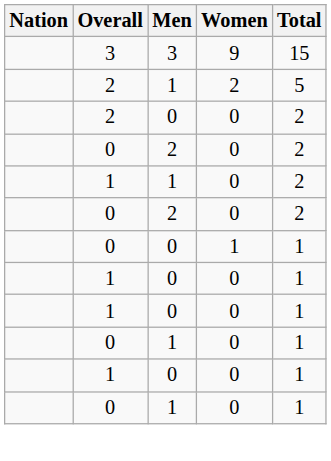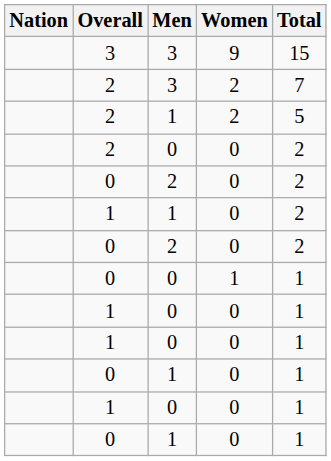 <table class="wikitable sortable" style="text-align:center;">
 <tr>
 <th>Nation</th>
 <th>Overall</th>
 <th>Men</th>
 <th>Women</th>
 <th>Total</th>
 </tr>
 <tr>
 <td align="left"></td>
 <td>3</td>
 <td>3</td>
 <td>9</td>
 <td>15</td>
+</tr>
+<tr>
+<td align="left"></td>
+<td>2</td>
+<td>3</td>
+<td>2</td>
+<td>7</td>
 </tr>
 <tr>
 <td align="left"></td>
 <td>2</td>
 <td>1</td>
 <td>2</td>
 <td>5</td>
 </tr>
 <tr>
 <td align="left"></td>
 <td>2</td>
 <td>0</td>
 <td>0</td>
 <td>2</td>
 </tr>
 <tr>
 <td align="left"></td>
 <td>0</td>
 <td>2</td>
 <td>0</td>
 <td>2</td>
 </tr>
 <tr>
 <td align="left"></td>
 <td>1</td>
 <td>1</td>
 <td>0</td>
 <td>2</td>
 </tr>
 <tr>
 <td align="left"></td>
 <td>0</td>
 <td>2</td>
 <td>0</td>
 <td>2</td>
 </tr>
 <tr>
 <td align="left"></td>
 <td>0</td>
 <td>0</td>
 <td>1</td>
 <td>1</td>
 </tr>
 <tr>
 <td align="left"></td>
 <td>1</td>
 <td>0</td>
 <td>0</td>
 <td>1</td>
 </tr>
 <tr>
 <td align="left"></td>
 <td>1</td>
 <td>0</td>
 <td>0</td>
 <td>1</td>
 </tr>
 <tr>
 <td align="left"></td>
 <td>0</td>
 <td>1</td>
 <td>0</td>
 <td>1</td>
 </tr>
 <tr>
 <td align="left"></td>
 <td>1</td>
 <td>0</td>
 <td>0</td>
 <td>1</td>
 </tr>
 <tr>
 <td align="left"></td>
 <td>0</td>
 <td>1</td>
 <td>0</td>
 <td>1</td>
 </tr>
 </table>
